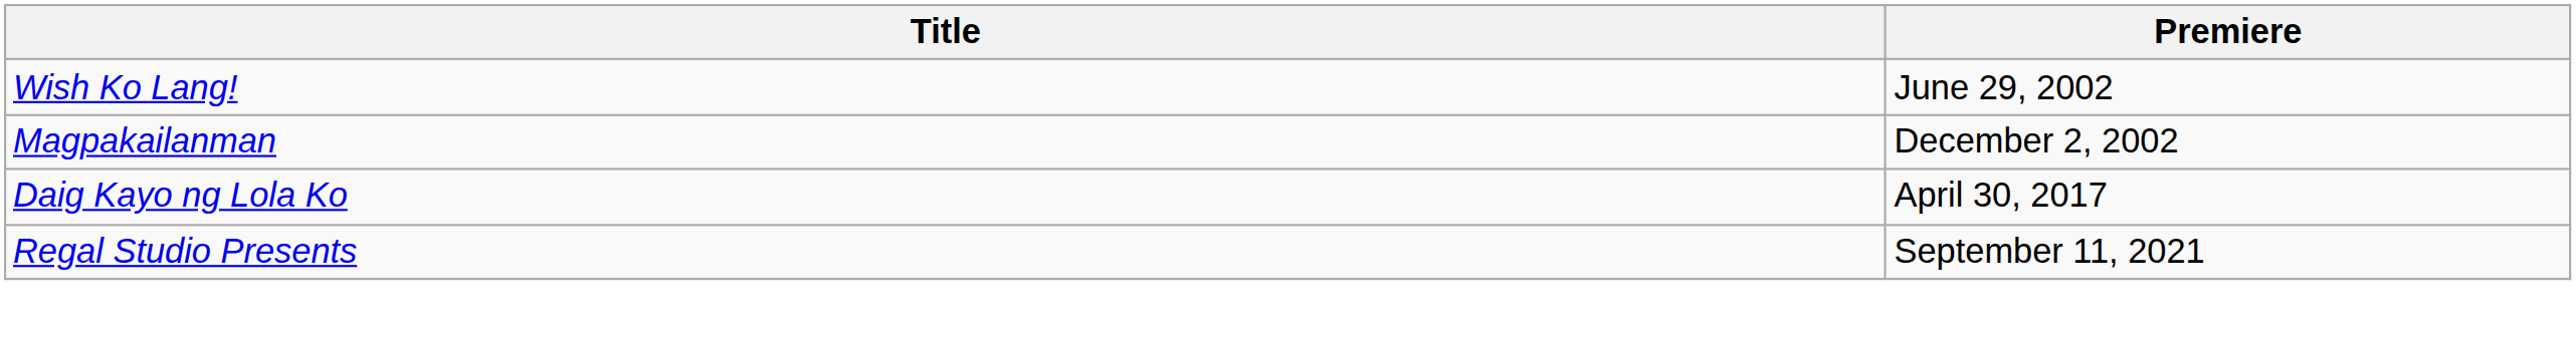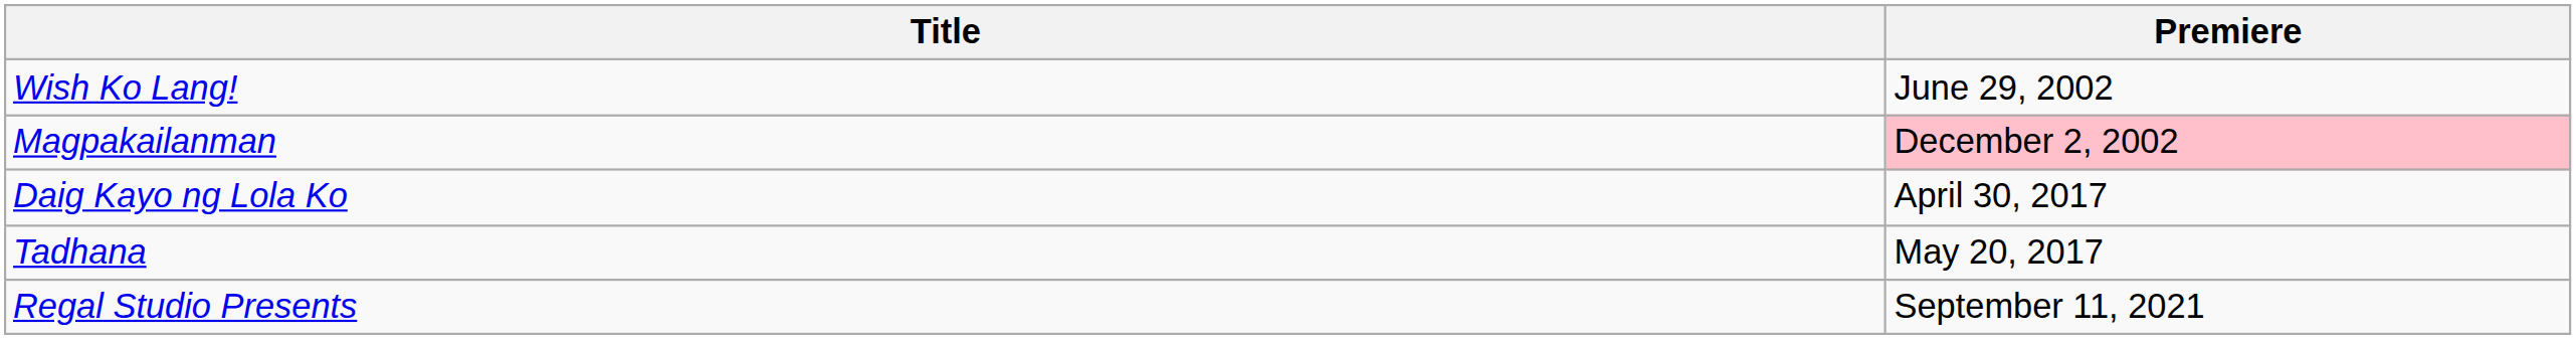 <table class="wikitable sortable" width="75%">
 <tr>
 <th style="width:55%;">Title</th>
 <th style="width:20%;">Premiere</th>
 </tr>
 <tr>
 <td><em><a href='#'>Wish Ko Lang!</a></em></td>
 <td>June 29, 2002</td>
 </tr>
 <tr>
 <td><em><a href='#'>Magpakailanman</a></em></td>
-<td>December 2, 2002</td>
+<td style="background: pink;">December 2, 2002</td>
 </tr>
 <tr>
 <td><em><a href='#'>Daig Kayo ng Lola Ko</a></em></td>
 <td>April 30, 2017</td>
 </tr>
 <tr>
+<td><em><a href='#'>Tadhana</a></em></td>
+<td>May 20, 2017</td>
+</tr>
+<tr>
 <td><em><a href='#'>Regal Studio Presents</a></em></td>
 <td>September 11, 2021</td>
 </tr>
 </table>
